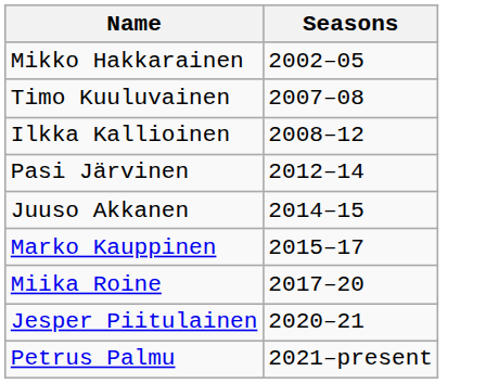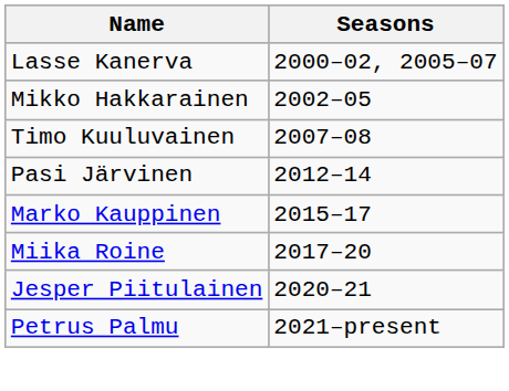 <table class="wikitable">
 <tr>
 <th>Name</th>
 <th>Seasons</th>
+</tr>
+<tr>
+<td>Lasse Kanerva</td>
+<td>2000–02, 2005–07</td>
 </tr>
 <tr>
 <td>Mikko Hakkarainen</td>
 <td>2002–05</td>
 </tr>
 <tr>
 <td>Timo Kuuluvainen</td>
 <td>2007–08</td>
 </tr>
 <tr>
-<td>Ilkka Kallioinen</td>
-<td>2008–12</td>
-</tr>
-<tr>
 <td>Pasi Järvinen</td>
 <td>2012–14</td>
-</tr>
-<tr>
-<td>Juuso Akkanen</td>
-<td>2014–15</td>
 </tr>
 <tr>
 <td><a href='#'>Marko Kauppinen</a></td>
 <td>2015–17</td>
 </tr>
 <tr>
 <td><a href='#'>Miika Roine</a></td>
 <td>2017–20</td>
 </tr>
 <tr>
 <td><a href='#'>Jesper Piitulainen</a></td>
 <td>2020–21</td>
 </tr>
 <tr>
 <td><a href='#'>Petrus Palmu</a></td>
 <td>2021–present</td>
 </tr>
 </table>
